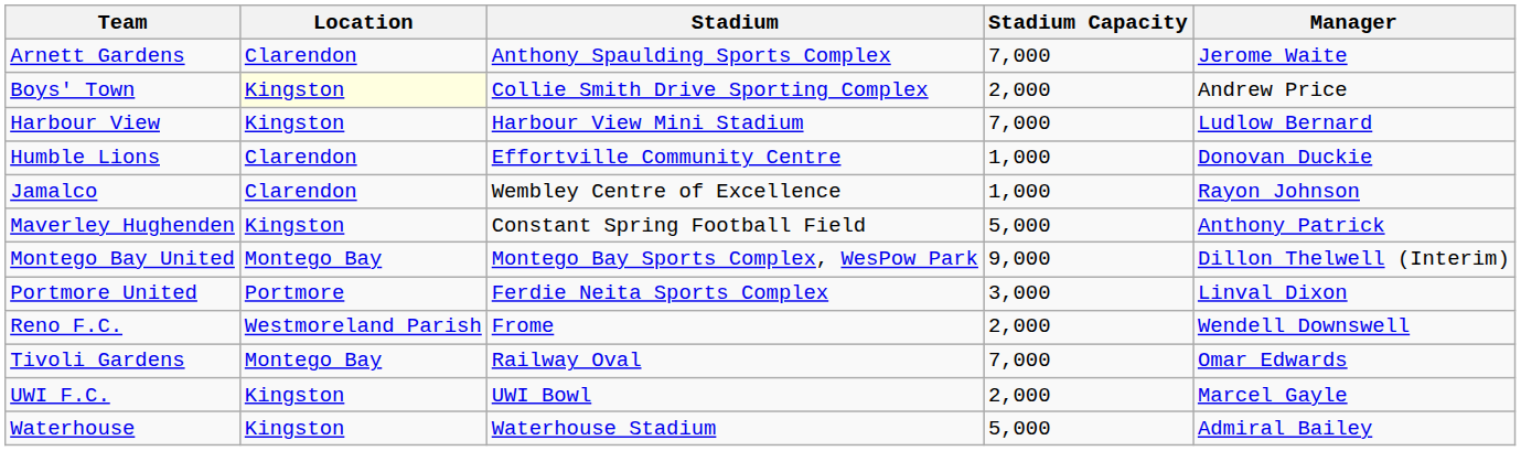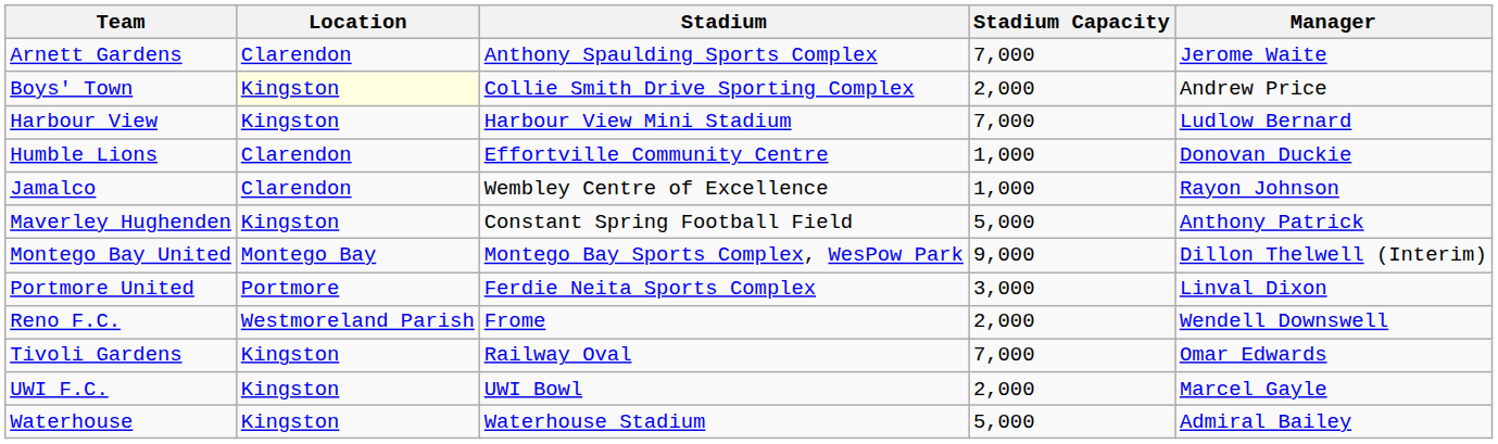 <table class="wikitable sortable">
 <tr>
 <th>Team</th>
 <th>Location</th>
 <th>Stadium</th>
 <th>Stadium Capacity</th>
 <th>Manager</th>
 </tr>
 <tr>
 <td><a href='#'>Arnett Gardens</a></td>
 <td><a href='#'>Clarendon</a></td>
 <td><a href='#'>Anthony Spaulding Sports Complex</a></td>
 <td>7,000</td>
 <td> <a href='#'>Jerome Waite</a></td>
 </tr>
 <tr>
 <td><a href='#'>Boys' Town</a></td>
 <td style="background: lightyellow;"><a href='#'>Kingston</a></td>
 <td><a href='#'>Collie Smith Drive Sporting Complex</a></td>
 <td>2,000</td>
 <td> Andrew Price</td>
 </tr>
 <tr>
 <td><a href='#'>Harbour View</a></td>
 <td><a href='#'>Kingston</a></td>
 <td><a href='#'>Harbour View Mini Stadium</a></td>
 <td>7,000</td>
 <td> <a href='#'>Ludlow Bernard</a></td>
 </tr>
 <tr>
 <td><a href='#'>Humble Lions</a></td>
 <td><a href='#'>Clarendon</a></td>
 <td><a href='#'>Effortville Community Centre</a></td>
 <td>1,000</td>
 <td> <a href='#'>Donovan Duckie</a></td>
 </tr>
 <tr>
 <td><a href='#'>Jamalco</a></td>
 <td><a href='#'>Clarendon</a></td>
 <td>Wembley Centre of Excellence</td>
 <td>1,000</td>
 <td> <a href='#'>Rayon Johnson</a></td>
 </tr>
 <tr>
 <td><a href='#'>Maverley Hughenden</a></td>
 <td><a href='#'>Kingston</a></td>
 <td>Constant Spring Football Field</td>
 <td>5,000</td>
 <td> <a href='#'>Anthony Patrick</a></td>
 </tr>
 <tr>
 <td><a href='#'>Montego Bay United</a></td>
 <td><a href='#'>Montego Bay</a></td>
 <td><a href='#'>Montego Bay Sports Complex</a>, <a href='#'>WesPow Park</a></td>
 <td>9,000</td>
 <td> <a href='#'>Dillon Thelwell</a> (Interim)</td>
 </tr>
 <tr>
 <td><a href='#'>Portmore United</a></td>
 <td><a href='#'>Portmore</a></td>
 <td><a href='#'>Ferdie Neita Sports Complex</a></td>
 <td>3,000</td>
 <td> <a href='#'>Linval Dixon</a></td>
 </tr>
 <tr>
 <td><a href='#'>Reno F.C.</a></td>
 <td><a href='#'>Westmoreland Parish</a></td>
 <td><a href='#'>Frome</a></td>
 <td>2,000</td>
 <td> <a href='#'>Wendell Downswell</a></td>
 </tr>
 <tr>
 <td><a href='#'>Tivoli Gardens</a></td>
-<td><a href='#'>Montego Bay</a></td>
+<td><a href='#'>Kingston</a></td>
 <td><a href='#'>Railway Oval</a></td>
 <td>7,000</td>
 <td> <a href='#'>Omar Edwards</a></td>
 </tr>
 <tr>
 <td><a href='#'>UWI F.C.</a></td>
 <td><a href='#'>Kingston</a></td>
 <td><a href='#'>UWI Bowl</a></td>
 <td>2,000</td>
 <td> <a href='#'>Marcel Gayle</a></td>
 </tr>
 <tr>
 <td><a href='#'>Waterhouse</a></td>
 <td><a href='#'>Kingston</a></td>
 <td><a href='#'>Waterhouse Stadium</a></td>
 <td>5,000</td>
 <td> <a href='#'>Admiral Bailey</a></td>
 </tr>
 </table>
